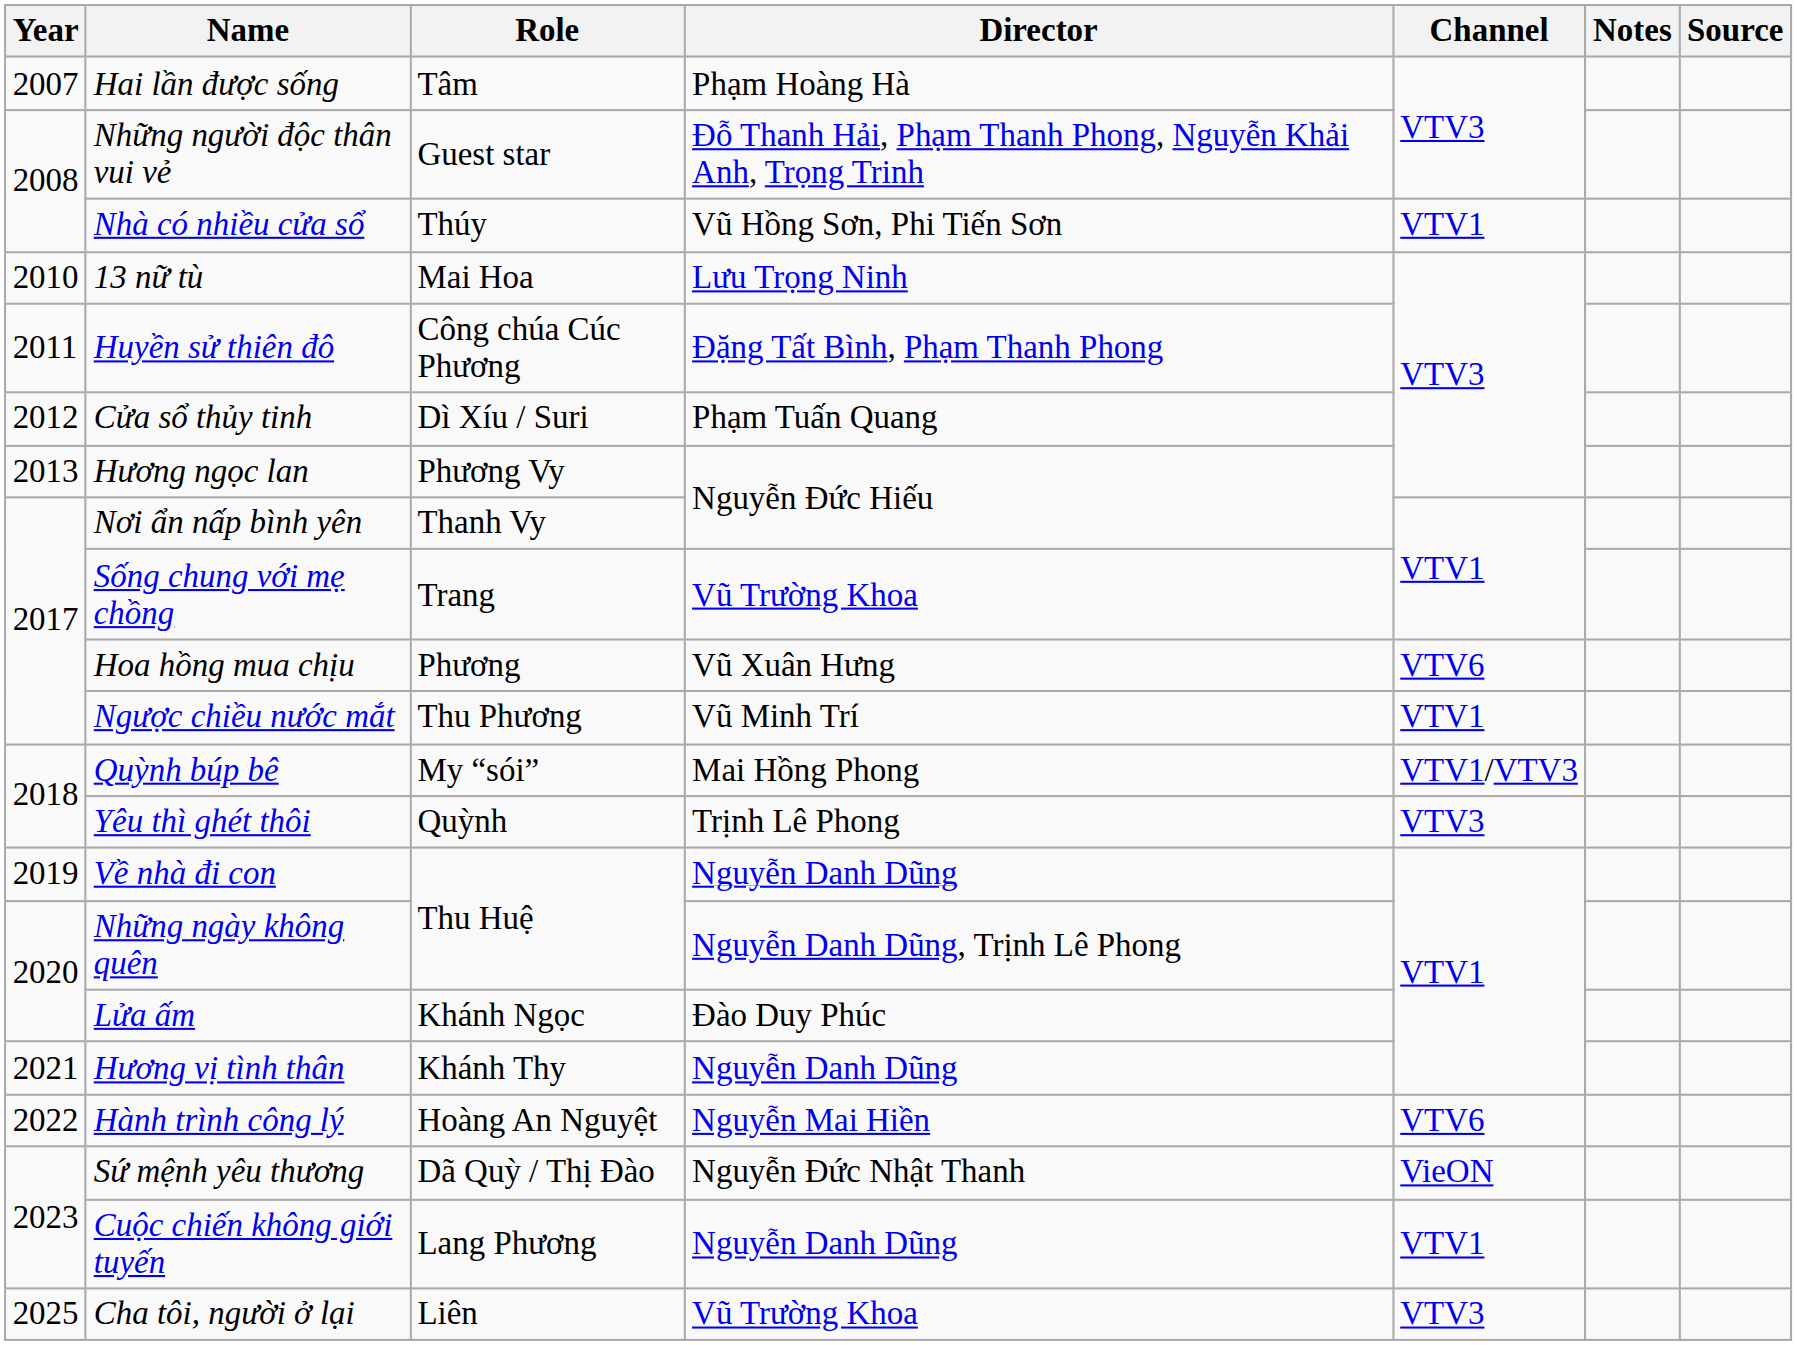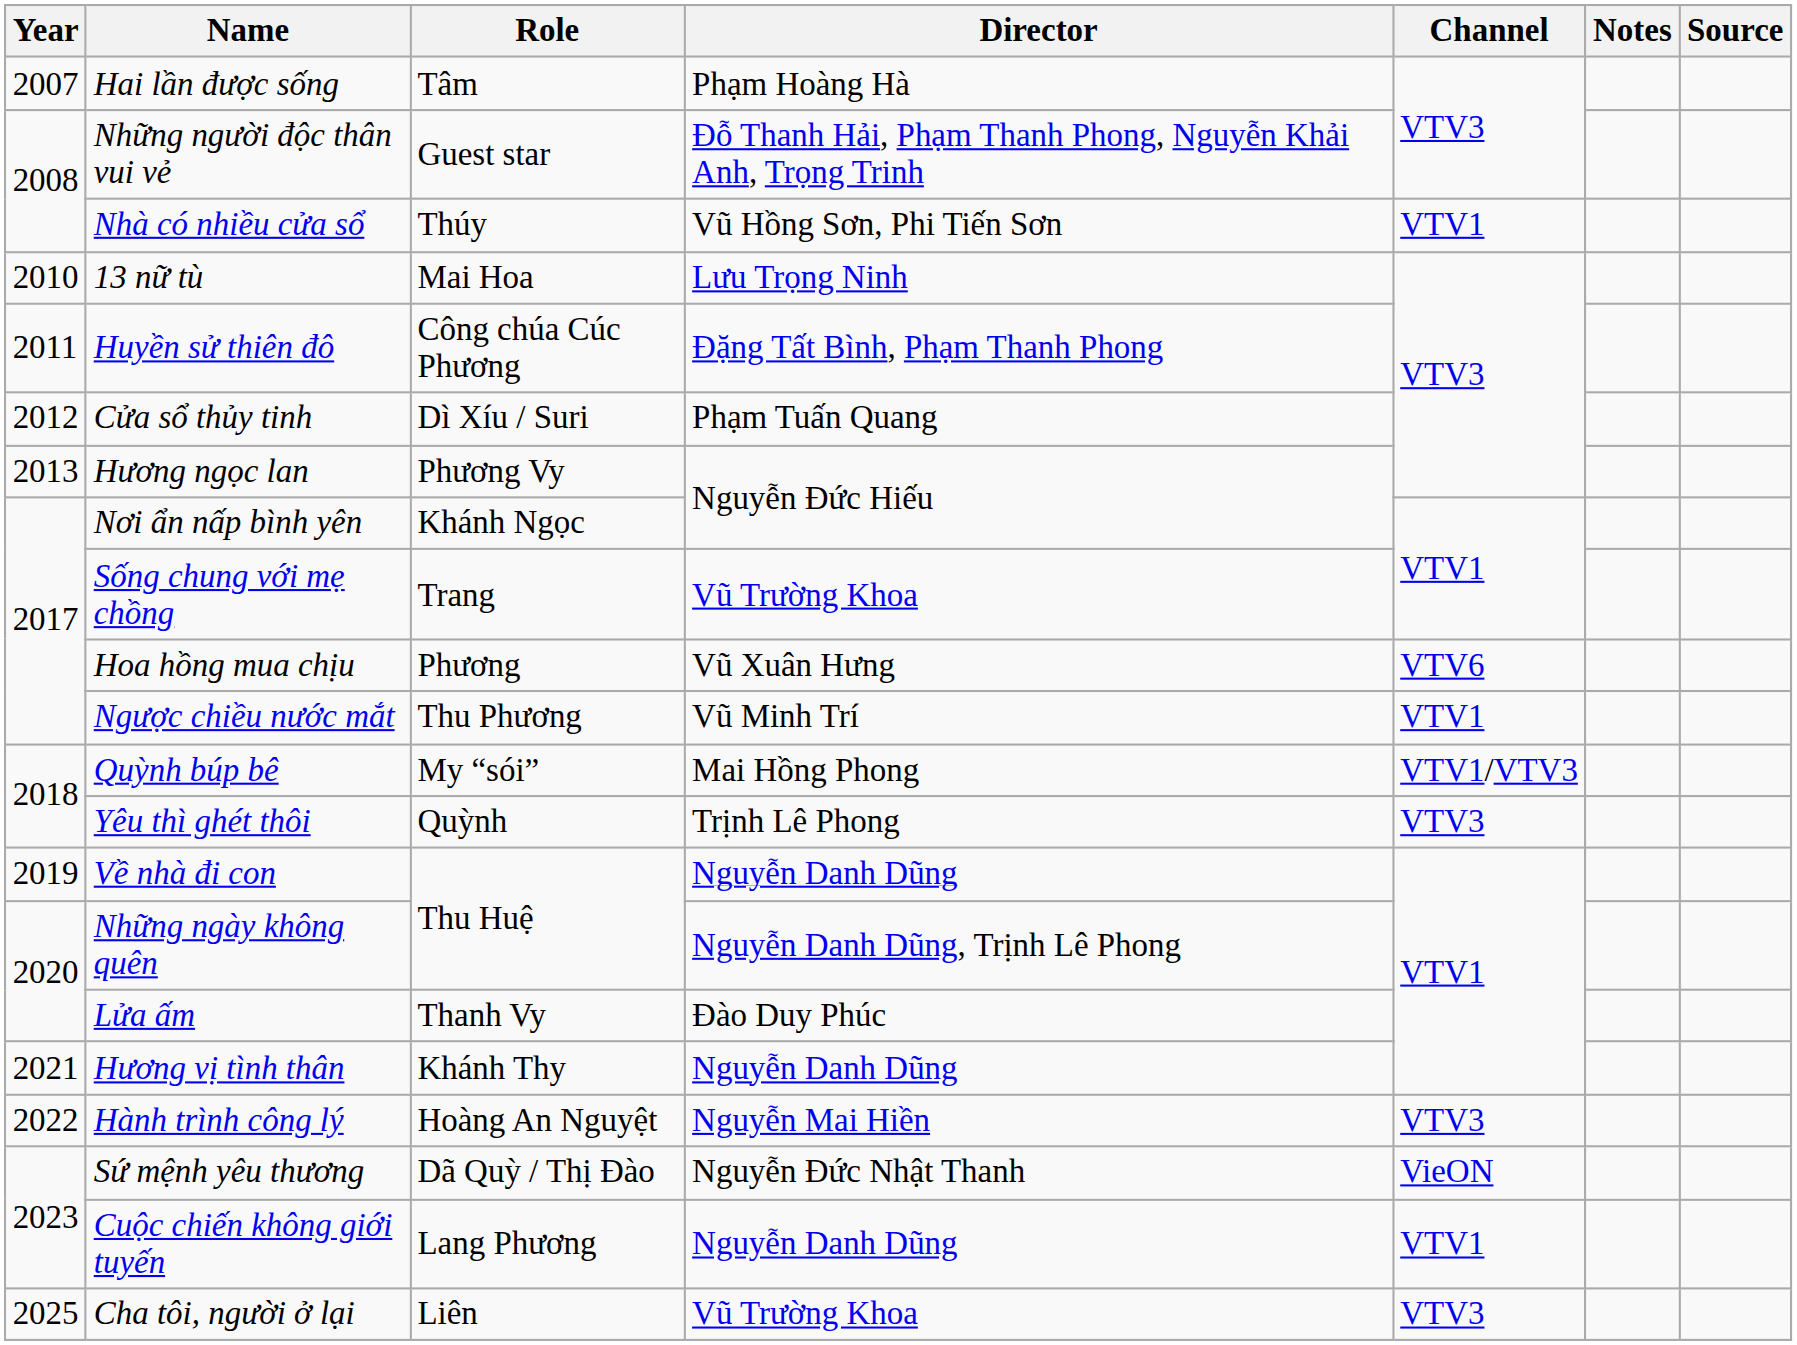 <table class="wikitable">
 <tr>
 <th>Year</th>
 <th>Name</th>
 <th>Role</th>
 <th>Director</th>
 <th>Channel</th>
 <th>Notes</th>
 <th>Source</th>
 </tr>
 <tr>
 <td>2007</td>
 <td><em>Hai lần được sống</em></td>
 <td>Tâm</td>
 <td>Phạm Hoàng Hà</td>
 <td rowspan="2"><a href='#'>VTV3</a></td>
 <td></td>
 <td></td>
 </tr>
 <tr>
 <td rowspan="2">2008</td>
 <td><em>Những người độc thân vui vẻ</em></td>
 <td>Guest star</td>
 <td><a href='#'>Đỗ Thanh Hải</a>, <a href='#'>Phạm Thanh Phong</a>, <a href='#'>Nguyễn Khải Anh</a>, <a href='#'>Trọng Trinh</a></td>
 <td></td>
 <td></td>
 </tr>
 <tr>
 <td><em><a href='#'>Nhà có nhiều cửa sổ</a></em></td>
 <td>Thúy</td>
 <td>Vũ Hồng Sơn, Phi Tiến Sơn</td>
 <td><a href='#'>VTV1</a></td>
 <td></td>
 <td></td>
 </tr>
 <tr>
 <td>2010</td>
 <td><em>13 nữ tù</em></td>
 <td>Mai Hoa</td>
 <td><a href='#'>Lưu Trọng Ninh</a></td>
 <td rowspan="4"><a href='#'>VTV3</a></td>
 <td></td>
 <td></td>
 </tr>
 <tr>
 <td>2011</td>
 <td><em><a href='#'>Huyền sử thiên đô</a></em></td>
 <td>Công chúa Cúc Phương</td>
 <td><a href='#'>Đặng Tất Bình</a>, <a href='#'>Phạm Thanh Phong</a></td>
 <td></td>
 <td></td>
 </tr>
 <tr>
 <td>2012</td>
 <td><em>Cửa sổ thủy tinh</em></td>
 <td>Dì Xíu / Suri</td>
 <td>Phạm Tuấn Quang</td>
 <td></td>
 <td></td>
 </tr>
 <tr>
 <td>2013</td>
 <td><em>Hương ngọc lan</em></td>
 <td>Phương Vy</td>
 <td rowspan="2">Nguyễn Đức Hiếu</td>
 <td></td>
 <td></td>
 </tr>
 <tr>
 <td rowspan="4">2017</td>
 <td><em>Nơi ẩn nấp bình yên</em></td>
-<td>Thanh Vy</td>
+<td>Khánh Ngọc</td>
 <td rowspan="2"><a href='#'>VTV1</a></td>
 <td></td>
 <td></td>
 </tr>
 <tr>
 <td><em><a href='#'>Sống chung với mẹ chồng</a></em></td>
 <td>Trang</td>
 <td><a href='#'>Vũ Trường Khoa</a></td>
 <td></td>
 <td></td>
 </tr>
 <tr>
 <td><em>Hoa hồng mua chịu</em></td>
 <td>Phương</td>
 <td>Vũ Xuân Hưng</td>
 <td><a href='#'>VTV6</a></td>
 <td></td>
 <td></td>
 </tr>
 <tr>
 <td><em><a href='#'>Ngược chiều nước mắt</a></em></td>
 <td>Thu Phương</td>
 <td>Vũ Minh Trí</td>
 <td><a href='#'>VTV1</a></td>
 <td></td>
 <td></td>
 </tr>
 <tr>
 <td rowspan="2">2018</td>
 <td><em><a href='#'>Quỳnh búp bê</a></em></td>
 <td>My “sói”</td>
 <td>Mai Hồng Phong</td>
 <td><a href='#'>VTV1</a>/<a href='#'>VTV3</a></td>
 <td></td>
 <td></td>
 </tr>
 <tr>
 <td><em><a href='#'>Yêu thì ghét thôi</a></em></td>
 <td>Quỳnh</td>
 <td>Trịnh Lê Phong</td>
 <td><a href='#'>VTV3</a></td>
 <td></td>
 <td></td>
 </tr>
 <tr>
 <td>2019</td>
 <td><em><a href='#'>Về nhà đi con</a></em></td>
 <td rowspan="2">Thu Huệ</td>
 <td><a href='#'>Nguyễn Danh Dũng</a></td>
 <td rowspan="4"><a href='#'>VTV1</a></td>
 <td></td>
 <td></td>
 </tr>
 <tr>
 <td rowspan="2">2020</td>
 <td><em><a href='#'>Những ngày không quên</a></em></td>
 <td><a href='#'>Nguyễn Danh Dũng</a>, Trịnh Lê Phong</td>
 <td></td>
 <td></td>
 </tr>
 <tr>
 <td><em><a href='#'>Lửa ấm</a></em></td>
-<td>Khánh Ngọc</td>
+<td>Thanh Vy</td>
 <td>Đào Duy Phúc</td>
 <td></td>
 <td></td>
 </tr>
 <tr>
 <td>2021</td>
 <td><em><a href='#'>Hương vị tình thân</a></em></td>
 <td>Khánh Thy</td>
 <td><a href='#'>Nguyễn Danh Dũng</a></td>
 <td></td>
 <td></td>
 </tr>
 <tr>
 <td>2022</td>
 <td><em><a href='#'>Hành trình công lý</a></em></td>
 <td>Hoàng An Nguyệt</td>
 <td><a href='#'>Nguyễn Mai Hiền</a></td>
-<td><a href='#'>VTV6</a></td>
+<td><a href='#'>VTV3</a></td>
 <td></td>
 <td></td>
 </tr>
 <tr>
 <td rowspan="2">2023</td>
 <td><em>Sứ mệnh yêu thương</em></td>
 <td>Dã Quỳ / Thị Đào</td>
 <td>Nguyễn Đức Nhật Thanh</td>
 <td><a href='#'>VieON</a></td>
 <td></td>
 <td></td>
 </tr>
 <tr>
 <td><em><a href='#'>Cuộc chiến không giới tuyến</a></em></td>
 <td>Lang Phương</td>
 <td><a href='#'>Nguyễn Danh Dũng</a></td>
 <td><a href='#'>VTV1</a></td>
 <td></td>
 <td></td>
 </tr>
 <tr>
 <td>2025</td>
 <td><em>Cha tôi, người ở lại</em></td>
 <td>Liên</td>
 <td><a href='#'>Vũ Trường Khoa</a></td>
 <td><a href='#'>VTV3</a></td>
 <td></td>
 <td></td>
 </tr>
 </table>
